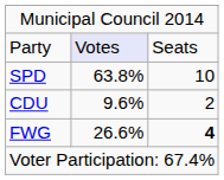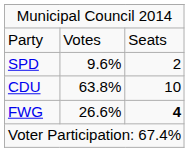 <table class=wikitable>
 <tr>
 </tr>
 <tr>
 <td colspan=6 align=center>Municipal Council 2014</td>
 </tr>
 <tr>
 <td>Party</td>
-<td style="background: lavender;">Votes</td>
+<td>Votes</td>
 <td>Seats</td>
 </tr>
 <tr>
 <td><a href='#'>SPD</a></td>
-<td align=right>63.8%</td>
-<td align=right>10</td>
+<td align=right>9.6%</td>
+<td align=right>2</td>
 </tr>
 <tr>
 <td><a href='#'>CDU</a></td>
-<td align=right>9.6%</td>
-<td align=right>2</td>
+<td align=right>63.8%</td>
+<td align=right>10</td>
 </tr>
 <tr>
 <td><a href='#'>FWG</a></td>
 <td align=right>26.6%</td>
 <td align=right><strong>4</strong></td>
 </tr>
 <tr>
 <td colspan=6 align=center>Voter Participation: 67.4%</td>
 </tr>
 </table>
